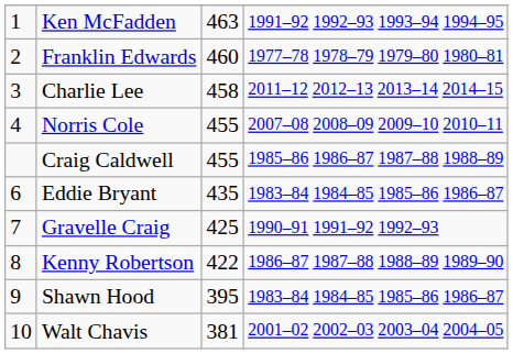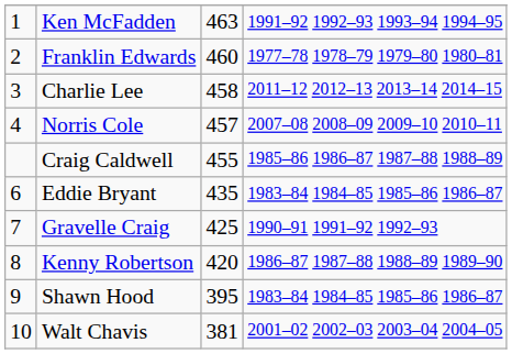 <table class="wikitable">
 <tr>
 </tr>
 <tr>
 <td>1</td>
 <td><a href='#'>Ken McFadden</a></td>
 <td>463</td>
 <td style="font-size:80%;"><a href='#'>1991–92</a> <a href='#'>1992–93</a> <a href='#'>1993–94</a> <a href='#'>1994–95</a></td>
 </tr>
 <tr>
 <td>2</td>
 <td><a href='#'>Franklin Edwards</a></td>
 <td>460</td>
 <td style="font-size:80%;"><a href='#'>1977–78</a> <a href='#'>1978–79</a> <a href='#'>1979–80</a> <a href='#'>1980–81</a></td>
 </tr>
 <tr>
 <td>3</td>
 <td>Charlie Lee</td>
 <td>458</td>
 <td style="font-size:80%;"><a href='#'>2011–12</a> <a href='#'>2012–13</a> <a href='#'>2013–14</a> <a href='#'>2014–15</a></td>
 </tr>
 <tr>
 <td>4</td>
 <td><a href='#'>Norris Cole</a></td>
-<td>455</td>
+<td>457</td>
 <td style="font-size:80%;"><a href='#'>2007–08</a> <a href='#'>2008–09</a> <a href='#'>2009–10</a> <a href='#'>2010–11</a></td>
 </tr>
 <tr>
 <td></td>
 <td>Craig Caldwell</td>
 <td>455</td>
 <td style="font-size:80%;"><a href='#'>1985–86</a> <a href='#'>1986–87</a> <a href='#'>1987–88</a> <a href='#'>1988–89</a></td>
 </tr>
 <tr>
 <td>6</td>
 <td>Eddie Bryant</td>
 <td>435</td>
 <td style="font-size:80%;"><a href='#'>1983–84</a> <a href='#'>1984–85</a> <a href='#'>1985–86</a> <a href='#'>1986–87</a></td>
 </tr>
 <tr>
 <td>7</td>
 <td><a href='#'>Gravelle Craig</a></td>
 <td>425</td>
 <td style="font-size:80%;"><a href='#'>1990–91</a> <a href='#'>1991–92</a> <a href='#'>1992–93</a></td>
 </tr>
 <tr>
 <td>8</td>
 <td><a href='#'>Kenny Robertson</a></td>
-<td>422</td>
+<td>420</td>
 <td style="font-size:80%;"><a href='#'>1986–87</a> <a href='#'>1987–88</a> <a href='#'>1988–89</a> <a href='#'>1989–90</a></td>
 </tr>
 <tr>
 <td>9</td>
 <td>Shawn Hood</td>
 <td>395</td>
 <td style="font-size:80%;"><a href='#'>1983–84</a> <a href='#'>1984–85</a> <a href='#'>1985–86</a> <a href='#'>1986–87</a></td>
 </tr>
 <tr>
 <td>10</td>
 <td>Walt Chavis</td>
 <td>381</td>
 <td style="font-size:80%;"><a href='#'>2001–02</a> <a href='#'>2002–03</a> <a href='#'>2003–04</a> <a href='#'>2004–05</a></td>
 </tr>
 </table>
